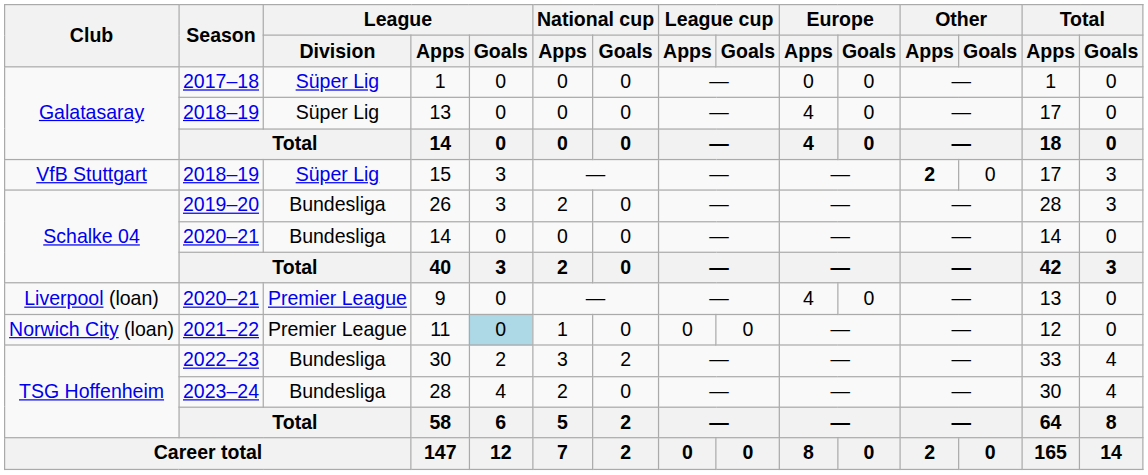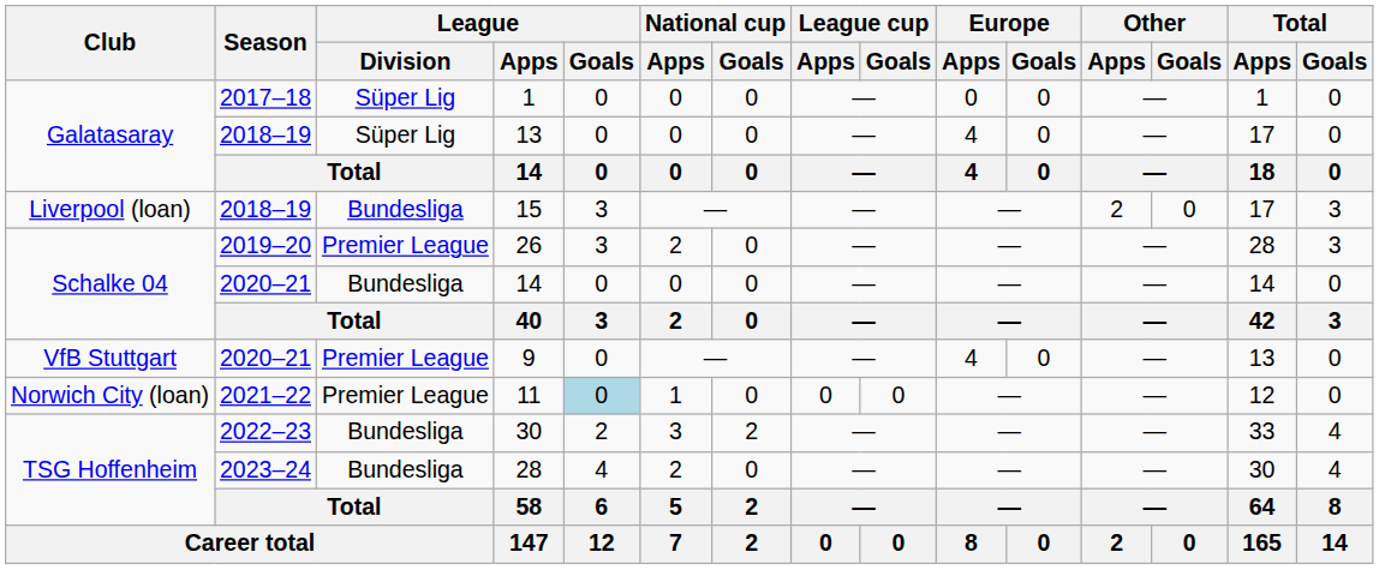 <table class="wikitable" style="text-align:center">
 <tr>
 <th rowspan=2>Club</th>
 <th rowspan=2>Season</th>
 <th colspan=3>League</th>
 <th colspan=2>National cup</th>
 <th colspan=2>League cup</th>
 <th colspan=2>Europe</th>
 <th colspan=2>Other</th>
 <th colspan=2>Total</th>
 </tr>
 <tr>
 <th>Division</th>
 <th>Apps</th>
 <th>Goals</th>
 <th>Apps</th>
 <th>Goals</th>
 <th>Apps</th>
 <th>Goals</th>
 <th>Apps</th>
 <th>Goals</th>
 <th>Apps</th>
 <th>Goals</th>
 <th>Apps</th>
 <th>Goals</th>
 </tr>
 <tr>
 <td rowspan=3><a href='#'>Galatasaray</a></td>
 <td><a href='#'>2017–18</a></td>
 <td><a href='#'>Süper Lig</a></td>
 <td>1</td>
 <td>0</td>
 <td>0</td>
 <td>0</td>
 <td colspan=2>—</td>
 <td>0</td>
 <td>0</td>
 <td colspan=2>—</td>
 <td>1</td>
 <td>0</td>
 </tr>
 <tr>
 <td><a href='#'>2018–19</a></td>
 <td>Süper Lig</td>
 <td>13</td>
 <td>0</td>
 <td>0</td>
 <td>0</td>
 <td colspan=2>—</td>
 <td>4</td>
 <td>0</td>
 <td colspan=2>—</td>
 <td>17</td>
 <td>0</td>
 </tr>
 <tr>
 <th colspan=2>Total</th>
 <th>14</th>
 <th>0</th>
 <th>0</th>
 <th>0</th>
 <th colspan=2>—</th>
 <th>4</th>
 <th>0</th>
 <th colspan=2>—</th>
 <th>18</th>
 <th>0</th>
 </tr>
 <tr>
-<td><a href='#'>VfB Stuttgart</a></td>
+<td><a href='#'>Liverpool</a> (loan)</td>
 <td><a href='#'>2018–19</a></td>
-<td><a href='#'>Süper Lig</a></td>
+<td><a href='#'>Bundesliga</a></td>
 <td>15</td>
 <td>3</td>
 <td colspan=2>—</td>
 <td colspan=2>—</td>
 <td colspan=2>—</td>
-<td><strong>2</strong></td>
+<td>2</td>
 <td>0</td>
 <td>17</td>
 <td>3</td>
 </tr>
 <tr>
 <td rowspan=3><a href='#'>Schalke 04</a></td>
 <td><a href='#'>2019–20</a></td>
-<td>Bundesliga</td>
+<td><a href='#'>Premier League</a></td>
 <td>26</td>
 <td>3</td>
 <td>2</td>
 <td>0</td>
 <td colspan=2>—</td>
 <td colspan=2>—</td>
 <td colspan=2>—</td>
 <td>28</td>
 <td>3</td>
 </tr>
 <tr>
 <td><a href='#'>2020–21</a></td>
 <td>Bundesliga</td>
 <td>14</td>
 <td>0</td>
 <td>0</td>
 <td>0</td>
 <td colspan=2>—</td>
 <td colspan=2>—</td>
 <td colspan=2>—</td>
 <td>14</td>
 <td>0</td>
 </tr>
 <tr>
 <th colspan=2>Total</th>
 <th>40</th>
 <th>3</th>
 <th>2</th>
 <th>0</th>
 <th colspan=2>—</th>
 <th colspan=2>—</th>
 <th colspan=2>—</th>
 <th>42</th>
 <th>3</th>
 </tr>
 <tr>
-<td><a href='#'>Liverpool</a> (loan)</td>
+<td><a href='#'>VfB Stuttgart</a></td>
 <td><a href='#'>2020–21</a></td>
 <td><a href='#'>Premier League</a></td>
 <td>9</td>
 <td>0</td>
 <td colspan=2>—</td>
 <td colspan=2>—</td>
 <td>4</td>
 <td>0</td>
 <td colspan=2>—</td>
 <td>13</td>
 <td>0</td>
 </tr>
 <tr>
 <td><a href='#'>Norwich City</a> (loan)</td>
 <td><a href='#'>2021–22</a></td>
 <td>Premier League</td>
 <td>11</td>
 <td style="background: lightblue;">0</td>
 <td>1</td>
 <td>0</td>
 <td>0</td>
 <td>0</td>
 <td colspan=2>—</td>
 <td colspan=2>—</td>
 <td>12</td>
 <td>0</td>
 </tr>
 <tr>
 <td rowspan=3><a href='#'>TSG Hoffenheim</a></td>
 <td><a href='#'>2022–23</a></td>
 <td>Bundesliga</td>
 <td>30</td>
 <td>2</td>
 <td>3</td>
 <td>2</td>
 <td colspan=2>—</td>
 <td colspan=2>—</td>
 <td colspan=2>—</td>
 <td>33</td>
 <td>4</td>
 </tr>
 <tr>
 <td><a href='#'>2023–24</a></td>
 <td>Bundesliga</td>
 <td>28</td>
 <td>4</td>
 <td>2</td>
 <td>0</td>
 <td colspan=2>—</td>
 <td colspan=2>—</td>
 <td colspan=2>—</td>
 <td>30</td>
 <td>4</td>
 </tr>
 <tr>
 <th colspan=2>Total</th>
 <th>58</th>
 <th>6</th>
 <th>5</th>
 <th>2</th>
 <th colspan=2>—</th>
 <th colspan=2>—</th>
 <th colspan=2>—</th>
 <th>64</th>
 <th>8</th>
 </tr>
 <tr>
 <th colspan=3>Career total</th>
 <th>147</th>
 <th>12</th>
 <th>7</th>
 <th>2</th>
 <th>0</th>
 <th>0</th>
 <th>8</th>
 <th>0</th>
 <th>2</th>
 <th>0</th>
 <th>165</th>
 <th>14</th>
 </tr>
 </table>
